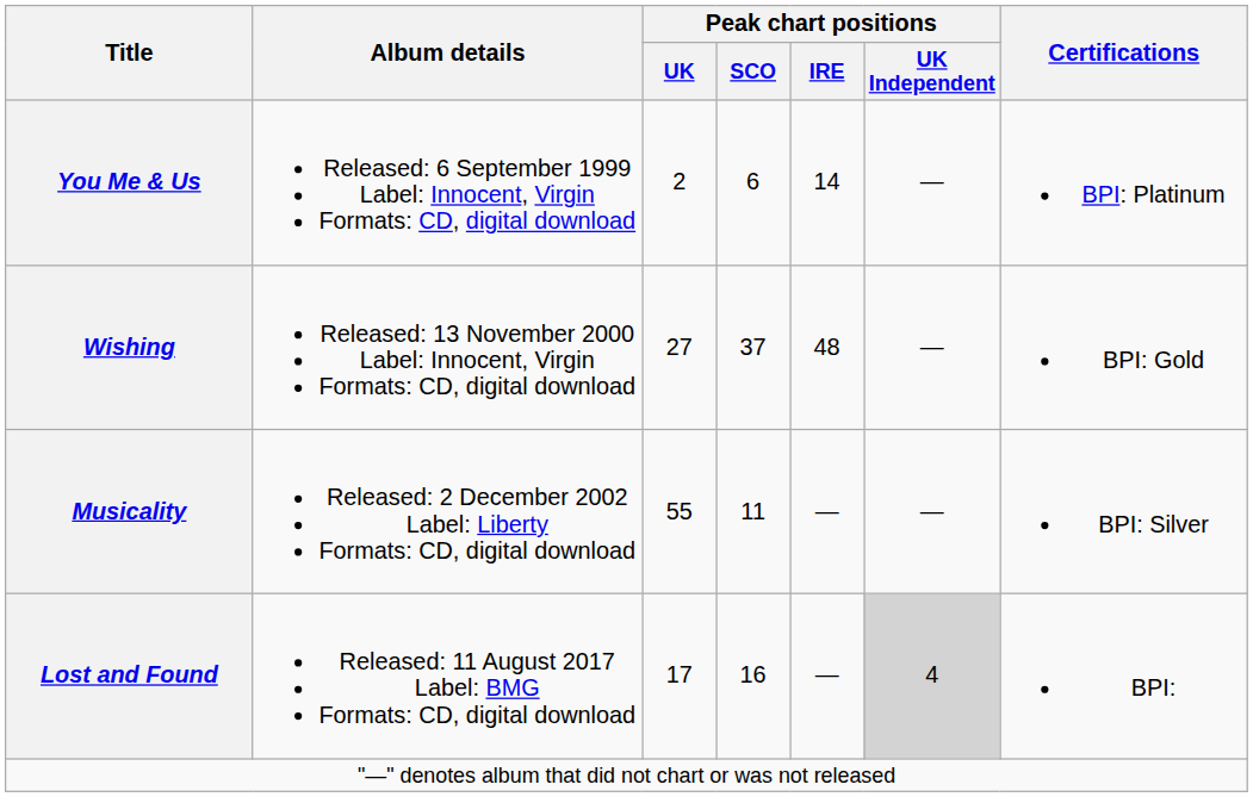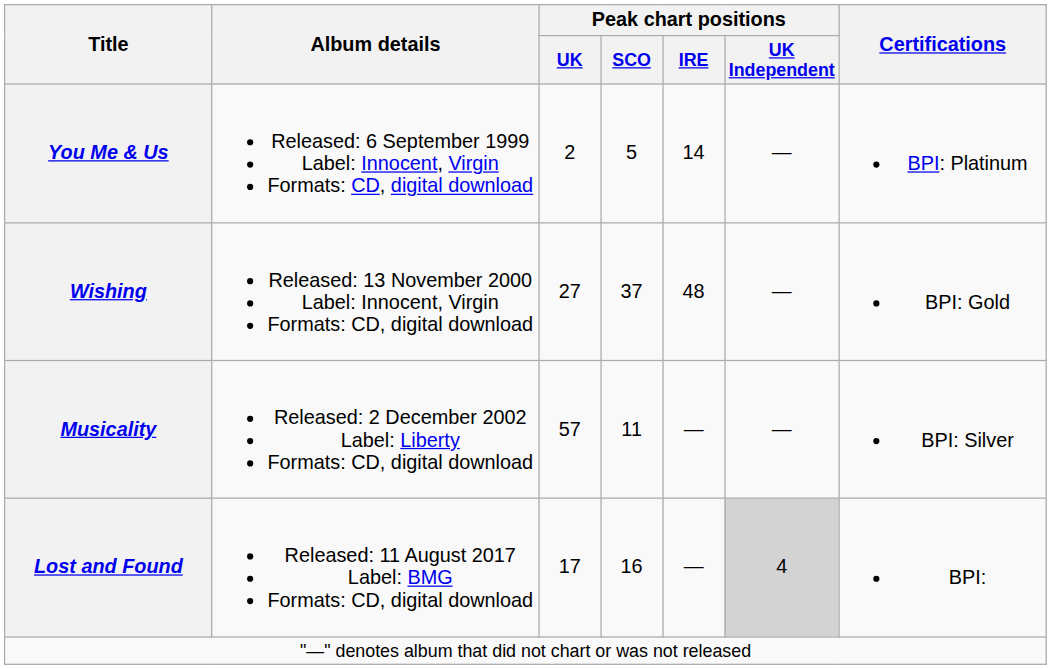 <table class="wikitable plainrowheaders" style="text-align:center;" border="1">
 <tr>
 <th scope="col" rowspan="2" style="width:10em;">Title</th>
 <th scope="col" rowspan="2" style="width:16em;">Album details</th>
 <th scope="col" colspan="4">Peak chart positions</th>
 <th scope="col" rowspan="2" style="width:10em;"><a href='#'>Certifications</a></th>
 </tr>
 <tr>
 <th scope="col" style="width:3em;font-size:90%;"><a href='#'>UK</a></th>
 <th scope="col" style="width:3em;font-size:90%;"><a href='#'>SCO</a></th>
 <th scope="col" style="width:3em;font-size:90%;"><a href='#'>IRE</a></th>
 <th scope="col" style="width:3em;font-size:90%;"><a href='#'>UK Independent</a></th>
 </tr>
 <tr>
 <th scope="row"><em><a href='#'>You Me & Us</a></em></th>
 <td><br><ul><li>Released: 6 September 1999</li><li>Label: <a href='#'>Innocent</a>, <a href='#'>Virgin</a></li><li>Formats: <a href='#'>CD</a>, <a href='#'>digital download</a></li></ul></td>
 <td>2</td>
-<td>6</td>
+<td>5</td>
 <td>14</td>
 <td>—</td>
 <td><br><ul><li><a href='#'>BPI</a>: Platinum</li></ul></td>
 </tr>
 <tr>
 <th scope="row"><em><a href='#'>Wishing</a></em></th>
 <td><br><ul><li>Released: 13 November 2000</li><li>Label: Innocent, Virgin</li><li>Formats: CD, digital download</li></ul></td>
 <td>27</td>
 <td>37</td>
 <td>48</td>
 <td>—</td>
 <td><br><ul><li>BPI: Gold</li></ul></td>
 </tr>
 <tr>
 <th scope="row"><em><a href='#'>Musicality</a></em></th>
 <td><br><ul><li>Released: 2 December 2002</li><li>Label: <a href='#'>Liberty</a></li><li>Formats: CD, digital download</li></ul></td>
-<td>55</td>
+<td>57</td>
 <td>11</td>
 <td>—</td>
 <td>—</td>
 <td><br><ul><li>BPI: Silver</li></ul></td>
 </tr>
 <tr>
 <th scope="row"><em><a href='#'>Lost and Found</a></em></th>
 <td><br><ul><li>Released: 11 August 2017</li><li>Label: <a href='#'>BMG</a></li><li>Formats: CD, digital download</li></ul></td>
 <td>17</td>
 <td>16</td>
 <td>—</td>
 <td style="background: lightgrey;">4</td>
 <td><br><ul><li>BPI:</li></ul></td>
 </tr>
 <tr>
 <td colspan="14" style="font-size:90%">"—" denotes album that did not chart or was not released</td>
 </tr>
 </table>
